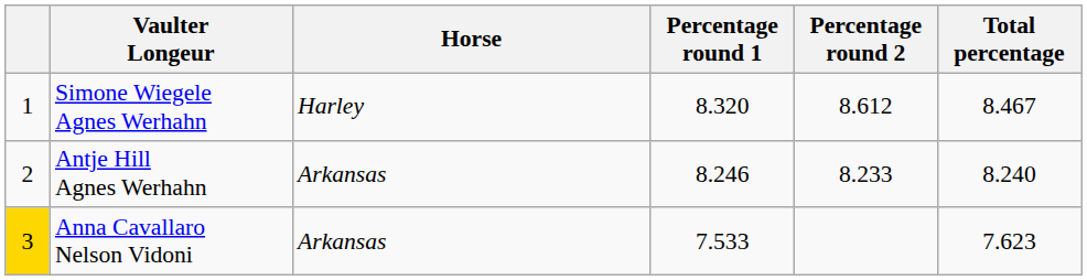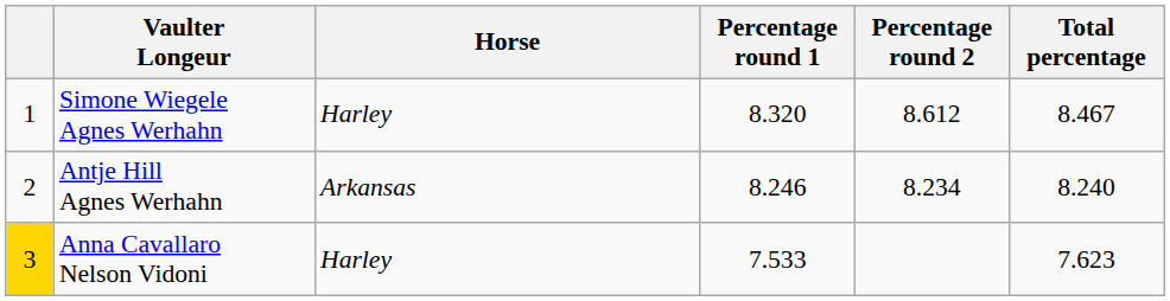 <table class="wikitable" style="font-size: 90%">
 <tr>
 <th width=20></th>
 <th width=140>Vaulter<br>Longeur</th>
 <th width=210>Horse</th>
 <th width=80>Percentage<br>round 1</th>
 <th width=80>Percentage<br>round 2</th>
 <th width=80>Total<br>percentage</th>
 </tr>
 <tr>
 <td align=center>1</td>
 <td> <a href='#'>Simone Wiegele</a><br><a href='#'>Agnes Werhahn</a></td>
 <td><em>Harley</em></td>
 <td align=center>8.320</td>
 <td align=center>8.612</td>
 <td align=center>8.467</td>
 </tr>
 <tr>
 <td align=center>2</td>
 <td> <a href='#'>Antje Hill</a><br>Agnes Werhahn</td>
 <td><em>Arkansas</em></td>
 <td align=center>8.246</td>
-<td align=center>8.233</td>
+<td align=center>8.234</td>
 <td align=center>8.240</td>
 </tr>
 <tr>
 <td align=center style="background: gold;">3</td>
 <td> <a href='#'>Anna Cavallaro</a><br>Nelson Vidoni</td>
-<td><em>Arkansas</em></td>
+<td><em>Harley</em></td>
 <td align=center>7.533</td>
 <td align=center></td>
 <td align=center>7.623</td>
 </tr>
 </table>
